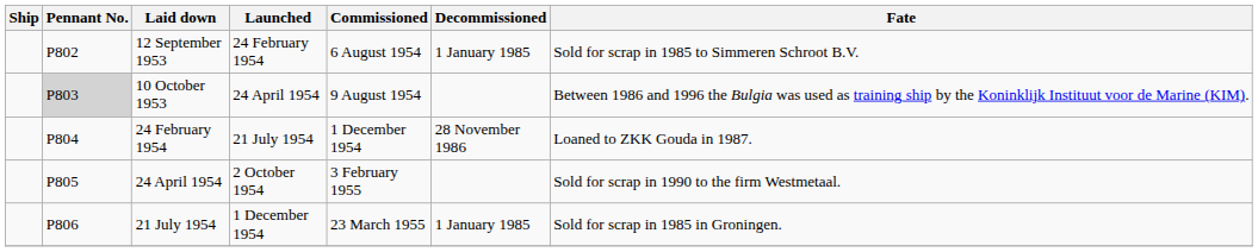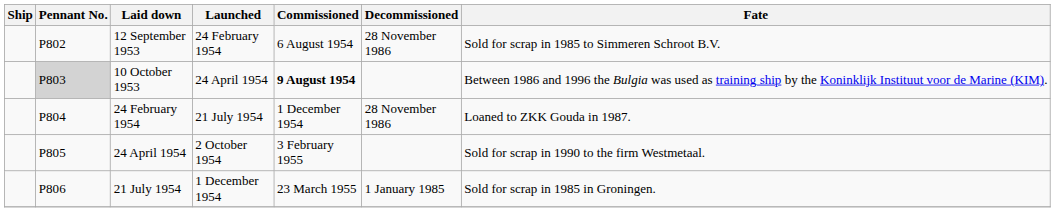 <table class="wikitable" style="font-size:97%;">
 <tr>
 <th>Ship</th>
 <th>Pennant No.</th>
 <th width="90">Laid down</th>
 <th width="90">Launched</th>
 <th width="90">Commissioned</th>
 <th width="90">Decommissioned</th>
 <th>Fate</th>
 </tr>
 <tr>
 <td></td>
 <td>P802</td>
 <td>12 September 1953</td>
 <td>24 February 1954</td>
 <td>6 August 1954</td>
-<td>1 January 1985</td>
+<td>28 November 1986</td>
 <td>Sold for scrap in 1985 to Simmeren Schroot B.V.</td>
 </tr>
 <tr>
 <td></td>
 <td style="background: lightgrey;">P803</td>
 <td>10 October 1953</td>
 <td>24 April 1954</td>
-<td>9 August 1954</td>
+<td><strong>9 August 1954</strong></td>
 <td></td>
 <td>Between 1986 and 1996 the <em>Bulgia</em> was used as <a href='#'>training ship</a> by the <a href='#'>Koninklijk Instituut voor de Marine (KIM)</a>.</td>
 </tr>
 <tr>
 <td></td>
 <td>P804</td>
 <td>24 February 1954</td>
 <td>21 July 1954</td>
 <td>1 December 1954</td>
 <td>28 November 1986</td>
 <td>Loaned to ZKK Gouda in 1987.</td>
 </tr>
 <tr>
 <td></td>
 <td>P805</td>
 <td>24 April 1954</td>
 <td>2 October 1954</td>
 <td>3 February 1955</td>
 <td></td>
 <td>Sold for scrap in 1990 to the firm Westmetaal.</td>
 </tr>
 <tr>
 <td></td>
 <td>P806</td>
 <td>21 July 1954</td>
 <td>1 December 1954</td>
 <td>23 March 1955</td>
 <td>1 January 1985</td>
 <td>Sold for scrap in 1985 in Groningen.</td>
 </tr>
 <tr>
 </tr>
 </table>
